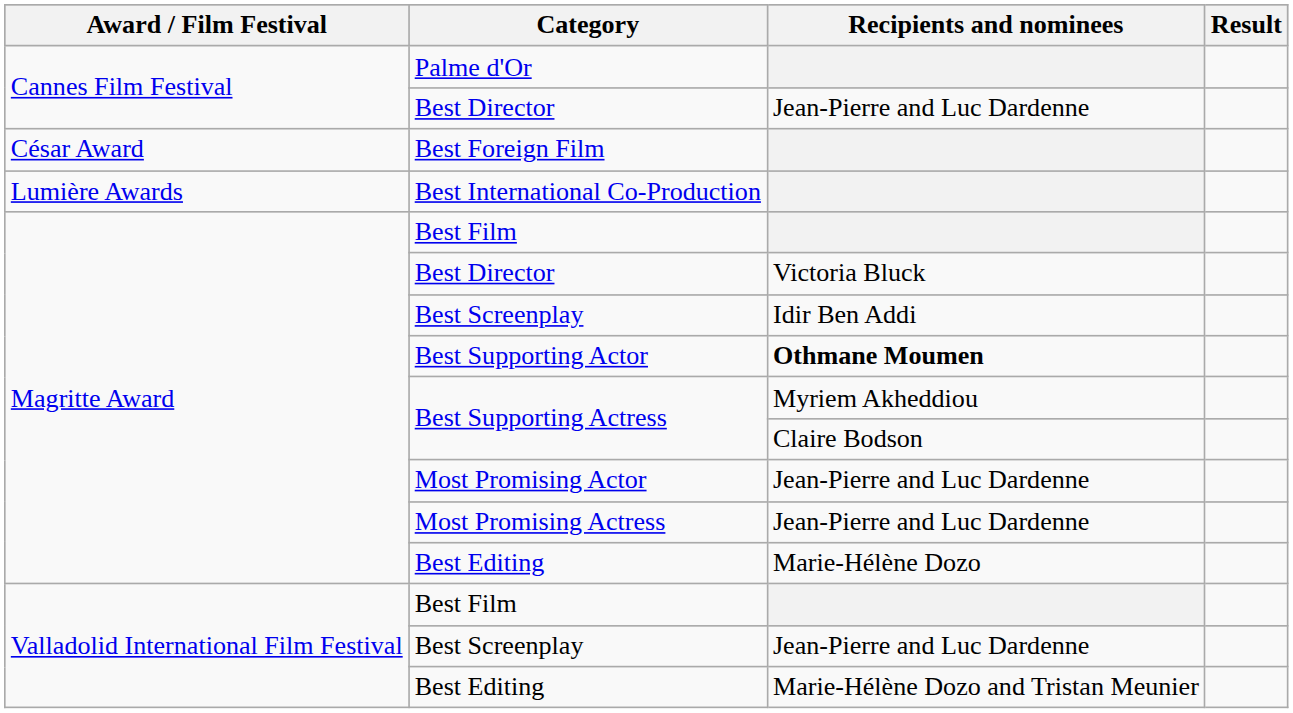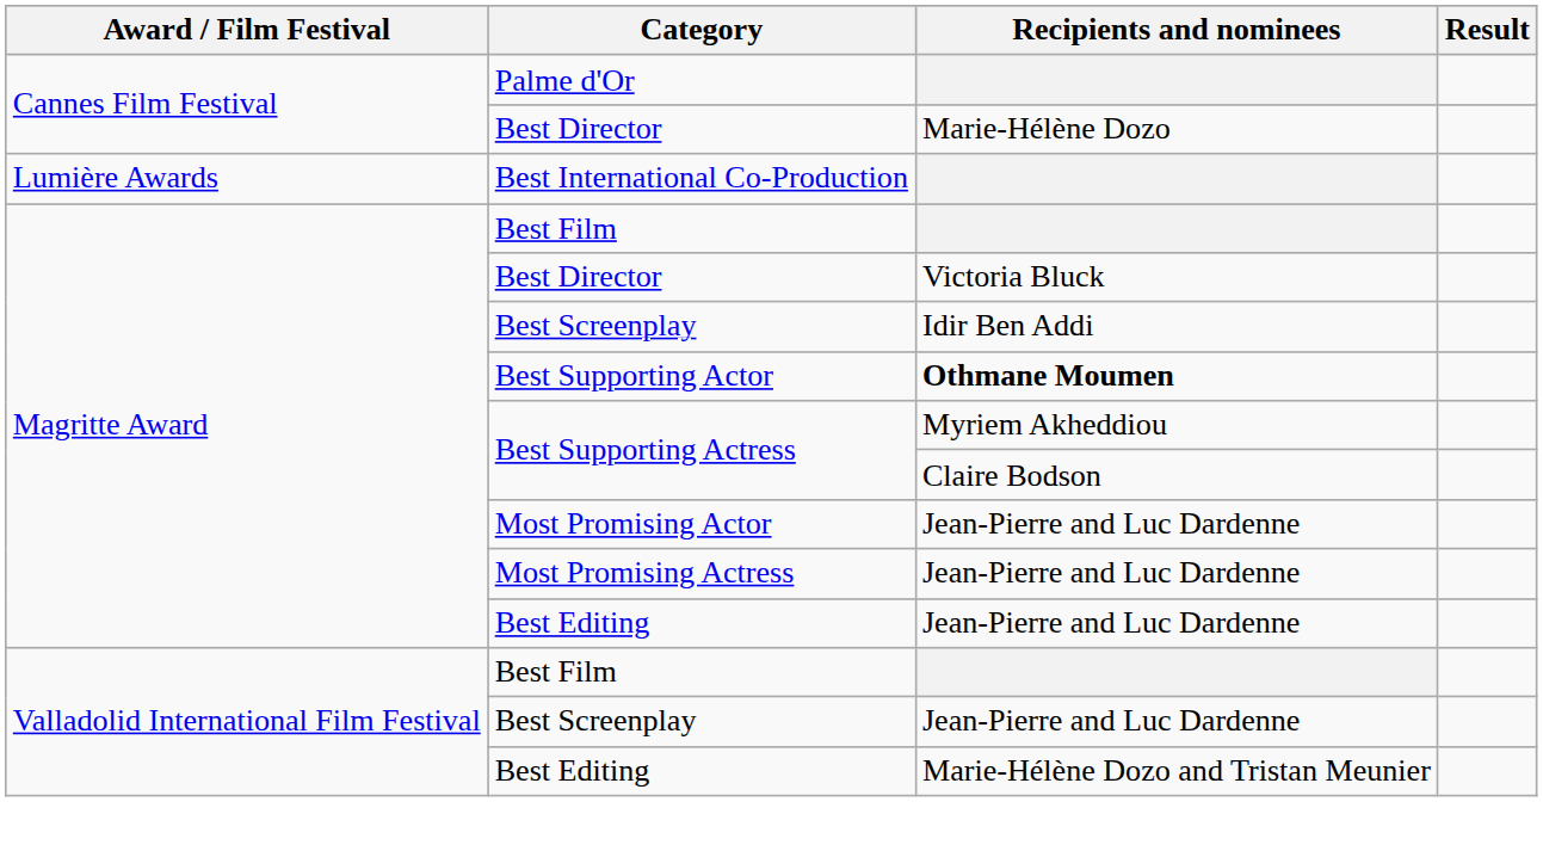 <table class="wikitable plainrowheaders sortable">
 <tr style="background:#ccc; text-align:center;">
 <th scope="col">Award / Film Festival</th>
 <th scope="col">Category</th>
 <th scope="col">Recipients and nominees</th>
 <th scope="col">Result</th>
 </tr>
 <tr>
 <td rowspan=2><a href='#'>Cannes Film Festival</a></td>
 <td><a href='#'>Palme d'Or</a></td>
 <th></th>
 <td></td>
 </tr>
 <tr>
 <td><a href='#'>Best Director</a></td>
-<td>Jean-Pierre and Luc Dardenne</td>
-<td></td>
-</tr>
-<tr>
-<td><a href='#'>César Award</a></td>
-<td><a href='#'>Best Foreign Film</a></td>
-<th></th>
+<td>Marie-Hélène Dozo</td>
 <td></td>
 </tr>
 <tr>
 <td><a href='#'>Lumière Awards</a></td>
 <td><a href='#'>Best International Co-Production</a></td>
 <th></th>
 <td></td>
 </tr>
 <tr>
 <td rowspan=9><a href='#'>Magritte Award</a></td>
 <td><a href='#'>Best Film</a></td>
 <th></th>
 <td></td>
 </tr>
 <tr>
 <td><a href='#'>Best Director</a></td>
 <td>Victoria Bluck</td>
 <td></td>
 </tr>
 <tr>
 <td><a href='#'>Best Screenplay</a></td>
 <td>Idir Ben Addi</td>
 <td></td>
 </tr>
 <tr>
 <td><a href='#'>Best Supporting Actor</a></td>
 <td><strong>Othmane Moumen</strong></td>
 <td></td>
 </tr>
 <tr>
 <td rowspan=2><a href='#'>Best Supporting Actress</a></td>
 <td>Myriem Akheddiou</td>
 <td></td>
 </tr>
 <tr>
 <td>Claire Bodson</td>
 <td></td>
 </tr>
 <tr>
 <td><a href='#'>Most Promising Actor</a></td>
 <td>Jean-Pierre and Luc Dardenne</td>
 <td></td>
 </tr>
 <tr>
 <td><a href='#'>Most Promising Actress</a></td>
 <td>Jean-Pierre and Luc Dardenne</td>
 <td></td>
 </tr>
 <tr>
 <td><a href='#'>Best Editing</a></td>
-<td>Marie-Hélène Dozo</td>
+<td>Jean-Pierre and Luc Dardenne</td>
 <td></td>
 </tr>
 <tr>
 <td rowspan=3><a href='#'>Valladolid International Film Festival</a></td>
 <td>Best Film</td>
 <th></th>
 <td></td>
 </tr>
 <tr>
 <td>Best Screenplay</td>
 <td>Jean-Pierre and Luc Dardenne</td>
 <td></td>
 </tr>
 <tr>
 <td>Best Editing</td>
 <td>Marie-Hélène Dozo and Tristan Meunier</td>
 <td></td>
 </tr>
 </table>
